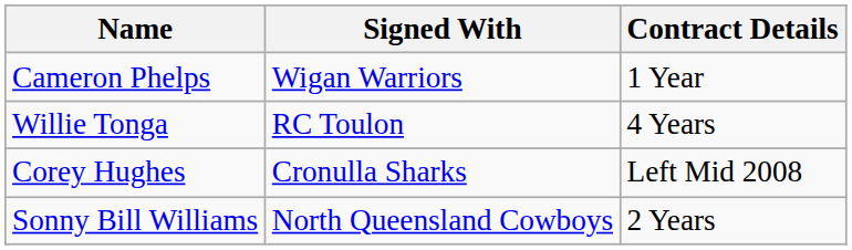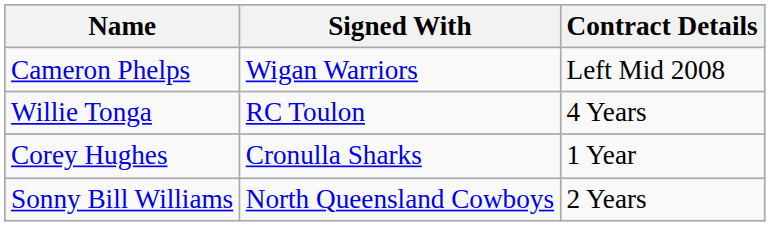 <table class=wikitable>
 <tr>
 <th>Name</th>
 <th>Signed With</th>
 <th>Contract Details</th>
 </tr>
 <tr>
 <td><a href='#'>Cameron Phelps</a></td>
 <td><a href='#'>Wigan Warriors</a></td>
-<td>1 Year</td>
+<td>Left Mid 2008</td>
 </tr>
 <tr>
 <td><a href='#'>Willie Tonga</a></td>
 <td><a href='#'>RC Toulon</a></td>
 <td>4 Years</td>
 </tr>
 <tr>
 <td><a href='#'>Corey Hughes</a></td>
 <td><a href='#'>Cronulla Sharks</a></td>
-<td>Left Mid 2008</td>
+<td>1 Year</td>
 </tr>
 <tr>
 <td><a href='#'>Sonny Bill Williams</a></td>
 <td><a href='#'>North Queensland Cowboys</a></td>
 <td>2 Years</td>
 </tr>
 </table>
